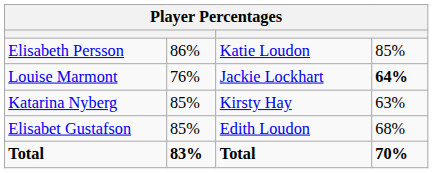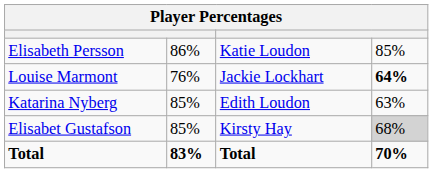 <table class="wikitable">
 <tr>
 <th colspan=4 width=400>Player Percentages</th>
 </tr>
 <tr>
 <th colspan=2 width=200></th>
 <th colspan=2 width=200></th>
 </tr>
 <tr>
 <td><a href='#'>Elisabeth Persson</a></td>
 <td>86%</td>
 <td><a href='#'>Katie Loudon</a></td>
 <td>85%</td>
 </tr>
 <tr>
 <td><a href='#'>Louise Marmont</a></td>
 <td>76%</td>
 <td><a href='#'>Jackie Lockhart</a></td>
 <td><strong>64%</strong></td>
 </tr>
 <tr>
 <td><a href='#'>Katarina Nyberg</a></td>
 <td>85%</td>
-<td><a href='#'>Kirsty Hay</a></td>
+<td><a href='#'>Edith Loudon</a></td>
 <td>63%</td>
 </tr>
 <tr>
 <td><a href='#'>Elisabet Gustafson</a></td>
 <td>85%</td>
-<td><a href='#'>Edith Loudon</a></td>
-<td>68%</td>
+<td><a href='#'>Kirsty Hay</a></td>
+<td style="background: lightgrey;">68%</td>
 </tr>
 <tr>
 <td><strong>Total</strong></td>
 <td><strong>83%</strong></td>
 <td><strong>Total</strong></td>
 <td><strong>70%</strong></td>
 </tr>
 </table>
